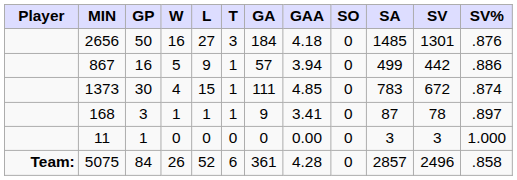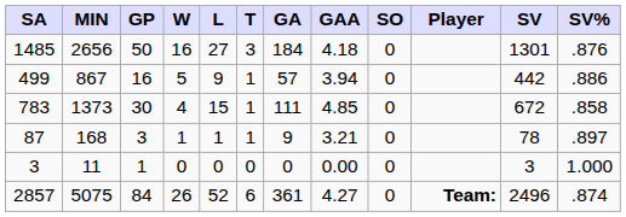 <table style="width:60%;" class="wikitable sortable">
 <tr>
-<th style="background:#ddf; width:10%;">Player</th>
+<th style="width:3%; background:#ddf;" title="Shots against">SA</th>
 <th style="width:3%; background:#ddf;" title="Minutes played">MIN</th>
 <th style="width:3%; background:#ddf;" title="Games played in">GP</th>
 <th style="width:3%; background:#ddf;" title="Wins">W</th>
 <th style="width:3%; background:#ddf;" title="Losses">L</th>
 <th style="width:3%; background:#ddf;" title="Ties">T</th>
 <th style="width:3%; background:#ddf;" title="Goals against">GA</th>
 <th style="width:3%; background:#ddf;" title="Goals against average">GAA</th>
 <th style="width:3%; background:#ddf;" title="Shut-outs">SO</th>
-<th style="width:3%; background:#ddf;" title="Shots against">SA</th>
+<th style="background:#ddf; width:10%;">Player</th>
 <th style="width:3%; background:#ddf;" title="Shots saved">SV</th>
 <th style="width:3%; background:#ddf;" title="Save percentage">SV%</th>
 </tr>
 <tr style="text-align:center;">
-<td style="text-align:right;"></td>
+<td>1485</td>
 <td>2656</td>
 <td>50</td>
 <td>16</td>
 <td>27</td>
 <td>3</td>
 <td>184</td>
 <td>4.18</td>
 <td>0</td>
-<td>1485</td>
+<td style="text-align:right;"></td>
 <td>1301</td>
 <td>.876</td>
 </tr>
 <tr style="text-align:center;">
-<td style="text-align:right;"></td>
+<td>499</td>
 <td>867</td>
 <td>16</td>
 <td>5</td>
 <td>9</td>
 <td>1</td>
 <td>57</td>
 <td>3.94</td>
 <td>0</td>
-<td>499</td>
+<td style="text-align:right;"></td>
 <td>442</td>
 <td>.886</td>
 </tr>
 <tr style="text-align:center;">
-<td style="text-align:right;"></td>
+<td>783</td>
 <td>1373</td>
 <td>30</td>
 <td>4</td>
 <td>15</td>
 <td>1</td>
 <td>111</td>
 <td>4.85</td>
 <td>0</td>
-<td>783</td>
+<td style="text-align:right;"></td>
 <td>672</td>
-<td>.874</td>
+<td>.858</td>
 </tr>
 <tr style="text-align:center;">
-<td style="text-align:right;"></td>
+<td>87</td>
 <td>168</td>
 <td>3</td>
 <td>1</td>
 <td>1</td>
 <td>1</td>
 <td>9</td>
-<td>3.41</td>
+<td>3.21</td>
 <td>0</td>
-<td>87</td>
+<td style="text-align:right;"></td>
 <td>78</td>
 <td>.897</td>
 </tr>
 <tr style="text-align:center;">
-<td style="text-align:right;"></td>
+<td>3</td>
 <td>11</td>
 <td>1</td>
 <td>0</td>
 <td>0</td>
 <td>0</td>
 <td>0</td>
 <td>0.00</td>
 <td>0</td>
-<td>3</td>
+<td style="text-align:right;"></td>
 <td>3</td>
 <td>1.000</td>
 </tr>
 <tr style="text-align:center;">
-<td style="text-align:right;"><strong>Team:</strong></td>
+<td>2857</td>
 <td>5075</td>
 <td>84</td>
 <td>26</td>
 <td>52</td>
 <td>6</td>
 <td>361</td>
-<td>4.28</td>
+<td>4.27</td>
 <td>0</td>
-<td>2857</td>
+<td style="text-align:right;"><strong>Team:</strong></td>
 <td>2496</td>
-<td>.858</td>
+<td>.874</td>
 </tr>
 </table>
